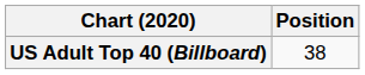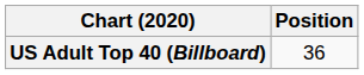 <table class="wikitable plainrowheaders" style="text-align:center;">
 <tr>
 <th scope="col">Chart (2020)</th>
 <th scope="col">Position</th>
 </tr>
 <tr>
 <th scope="row">US Adult Top 40 (<em>Billboard</em>)</th>
-<td>38</td>
+<td>36</td>
 </tr>
 </table>
